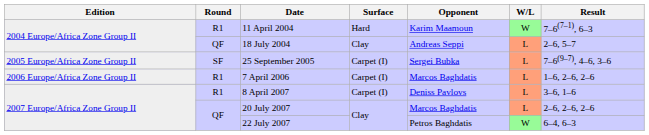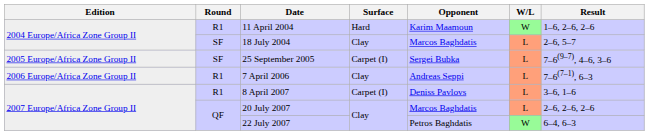 <table class="wikitable" style="font-size:95%;" width="1050">
 <tr>
 <th>Edition</th>
 <th>Round</th>
 <th>Date</th>
 <th>Surface</th>
 <th>Opponent</th>
 <th>W/L</th>
 <th>Result</th>
 </tr>
 <tr bgcolor=#CCCCFF>
 <td bgcolor=#efefef rowspan=2><a href='#'>2004 Europe/Africa Zone Group II</a></td>
 <td align=center>R1</td>
 <td>11 April 2004</td>
 <td>Hard</td>
 <td> <a href='#'>Karim Maamoun</a></td>
 <td bgcolor=#98FB98 align=center>W</td>
-<td>7–6<sup>(7–1)</sup>, 6–3</td>
+<td>1–6, 2–6, 2–6</td>
 </tr>
 <tr bgcolor=#CCCCFF>
-<td align=center>QF</td>
+<td align=center>SF</td>
 <td>18 July 2004</td>
 <td>Clay</td>
-<td> <a href='#'>Andreas Seppi</a></td>
+<td> <a href='#'>Marcos Baghdatis</a></td>
 <td bgcolor=#FFA07A align=center>L</td>
 <td>2–6, 5–7</td>
 </tr>
 <tr bgcolor=#CCCCFF>
 <td bgcolor=#efefef><a href='#'>2005 Europe/Africa Zone Group II</a></td>
 <td align=center>SF</td>
 <td>25 September 2005</td>
 <td>Carpet (I)</td>
 <td> <a href='#'>Sergei Bubka</a></td>
 <td bgcolor=#FFA07A align=center>L</td>
 <td>7–6<sup>(9–7)</sup>, 4–6, 3–6</td>
 </tr>
 <tr bgcolor=#CCCCFF>
 <td bgcolor=#efefef><a href='#'>2006 Europe/Africa Zone Group II</a></td>
 <td align=center>R1</td>
 <td>7 April 2006</td>
-<td>Carpet (I)</td>
-<td> <a href='#'>Marcos Baghdatis</a></td>
+<td>Clay</td>
+<td> <a href='#'>Andreas Seppi</a></td>
 <td bgcolor=#FFA07A align=center>L</td>
-<td>1–6, 2–6, 2–6</td>
+<td>7–6<sup>(7–1)</sup>, 6–3</td>
 </tr>
 <tr bgcolor=#CCCCFF>
 <td bgcolor=#efefef rowspan=3><a href='#'>2007 Europe/Africa Zone Group II</a></td>
 <td align=center>R1</td>
 <td>8 April 2007</td>
 <td>Carpet (I)</td>
 <td> <a href='#'>Deniss Pavlovs</a></td>
 <td bgcolor=#FFA07A align=center>L</td>
 <td>3–6, 1–6</td>
 </tr>
 <tr bgcolor=#CCCCFF>
 <td align=center rowspan=2>QF</td>
 <td>20 July 2007</td>
 <td rowspan=2>Clay</td>
 <td> <a href='#'>Marcos Baghdatis</a></td>
 <td bgcolor=#FFA07A align=center>L</td>
 <td>2–6, 2–6, 2–6</td>
 </tr>
 <tr bgcolor=#CCCCFF>
 <td>22 July 2007</td>
 <td> Petros Baghdatis</td>
 <td bgcolor=#98FB98 align=center>W</td>
 <td>6–4, 6–3</td>
 </tr>
 </table>
